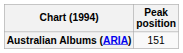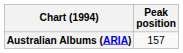 <table class="wikitable plainrowheaders">
 <tr>
 <th scope="col">Chart (1994)</th>
 <th scope="col">Peak<br>position</th>
 </tr>
 <tr>
 <th scope="row">Australian Albums (<a href='#'>ARIA</a>)</th>
-<td align="center">151</td>
+<td align="center">157</td>
 </tr>
 </table>
